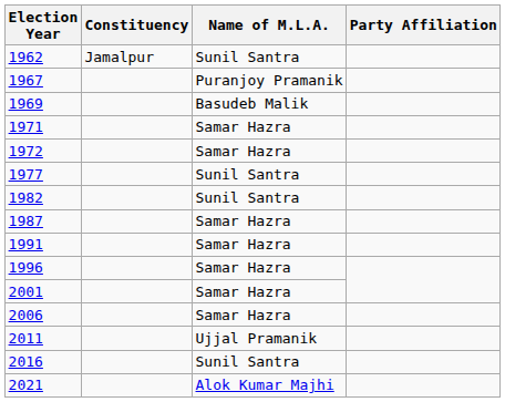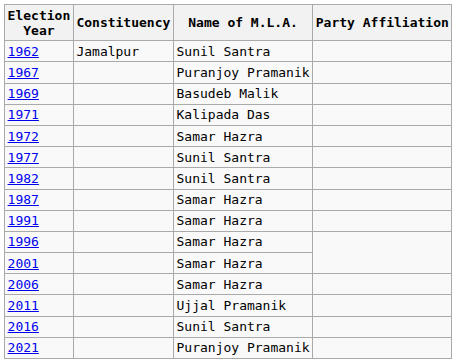 <table class="wikitable sortable">
 <tr>
 <th>Election<br> Year</th>
 <th>Constituency</th>
 <th>Name of M.L.A.</th>
 <th colspan=2>Party Affiliation</th>
 </tr>
 <tr>
 <td><a href='#'>1962</a></td>
 <td>Jamalpur</td>
 <td>Sunil Santra</td>
 <td></td>
 </tr>
 <tr>
 <td><a href='#'>1967</a></td>
 <td></td>
 <td>Puranjoy Pramanik</td>
 </tr>
 <tr>
 <td><a href='#'>1969</a></td>
 <td></td>
 <td>Basudeb Malik</td>
 <td></td>
 </tr>
 <tr>
 <td><a href='#'>1971</a></td>
 <td></td>
-<td>Samar Hazra</td>
+<td>Kalipada Das</td>
 <td></td>
 </tr>
 <tr>
 <td><a href='#'>1972</a></td>
 <td></td>
 <td>Samar Hazra</td>
 <td></td>
 </tr>
 <tr>
 <td><a href='#'>1977</a></td>
 <td></td>
 <td>Sunil Santra</td>
 <td></td>
 </tr>
 <tr>
 <td><a href='#'>1982</a></td>
 <td></td>
 <td>Sunil Santra</td>
 <td></td>
 </tr>
 <tr>
 <td><a href='#'>1987</a></td>
 <td></td>
 <td>Samar Hazra</td>
 </tr>
 <tr>
 <td><a href='#'>1991</a></td>
 <td></td>
 <td>Samar Hazra</td>
 <td></td>
 </tr>
 <tr>
 <td><a href='#'>1996</a></td>
 <td></td>
 <td>Samar Hazra</td>
 </tr>
 <tr>
 <td><a href='#'>2001</a></td>
 <td></td>
 <td>Samar Hazra</td>
 </tr>
 <tr>
 <td><a href='#'>2006</a></td>
 <td></td>
 <td>Samar Hazra</td>
 <td></td>
 </tr>
 <tr>
 <td><a href='#'>2011</a></td>
 <td></td>
 <td>Ujjal Pramanik</td>
 <td></td>
 </tr>
 <tr>
 <td><a href='#'>2016</a></td>
 <td></td>
 <td>Sunil Santra</td>
 <td></td>
 </tr>
 <tr>
 <td><a href='#'>2021</a></td>
 <td></td>
-<td><a href='#'>Alok Kumar Majhi</a></td>
+<td>Puranjoy Pramanik</td>
 <td> </td>
 </tr>
 </table>
